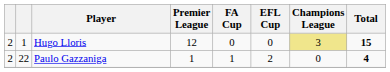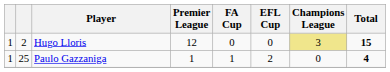 <table class="wikitable sortable" style="text-align: center;">
 <tr>
 <th width=10></th>
 <th width=10></th>
 <th width=200>Player</th>
 <th width=50>Premier League</th>
 <th width=50>FA Cup</th>
 <th width=50>EFL Cup</th>
 <th width=50>Champions League</th>
 <th width=50>Total</th>
 </tr>
 <tr>
-<td rowspan="1">2</td>
-<td>1</td>
+<td rowspan="1">1</td>
+<td>2</td>
 <td align=left> <a href='#'>Hugo Lloris</a></td>
 <td>12</td>
 <td>0</td>
 <td>0</td>
 <td style="background: khaki;">3</td>
 <td><strong>15</strong></td>
 </tr>
 <tr>
-<td rowspan="1">2</td>
-<td>22</td>
+<td rowspan="1">1</td>
+<td>25</td>
 <td align=left> <a href='#'>Paulo Gazzaniga</a></td>
 <td>1</td>
 <td>1</td>
 <td>2</td>
 <td>0</td>
 <td><strong>4</strong></td>
 </tr>
 <tr>
 </tr>
 </table>
